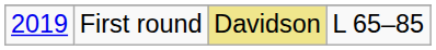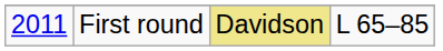 <table class="wikitable">
 <tr>
 </tr>
 <tr align="center">
-<td><a href='#'>2019</a></td>
+<td><a href='#'>2011</a></td>
 <td>First round</td>
 <td style="background: khaki;">Davidson</td>
 <td>L 65–85</td>
 </tr>
 </table>
